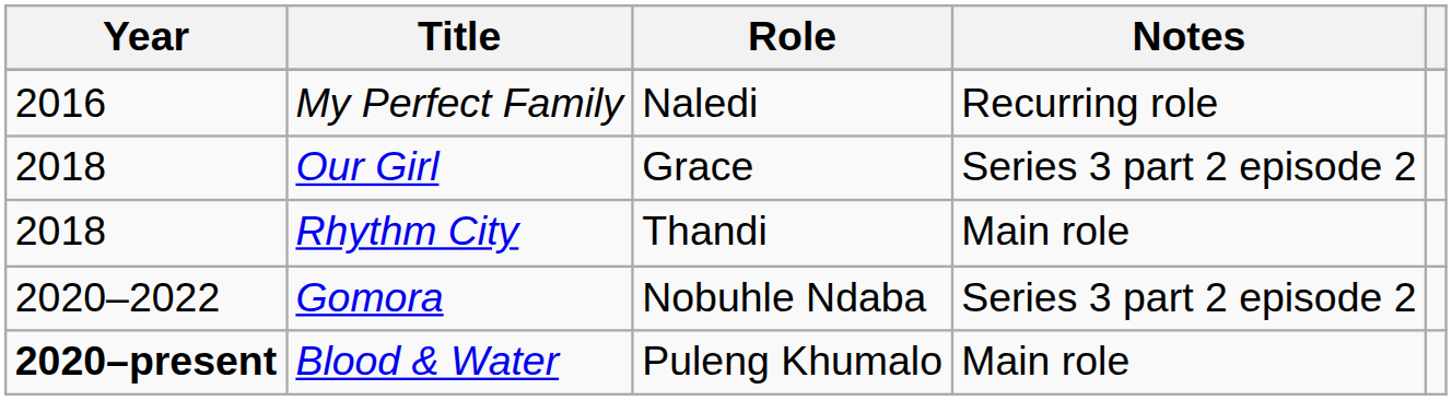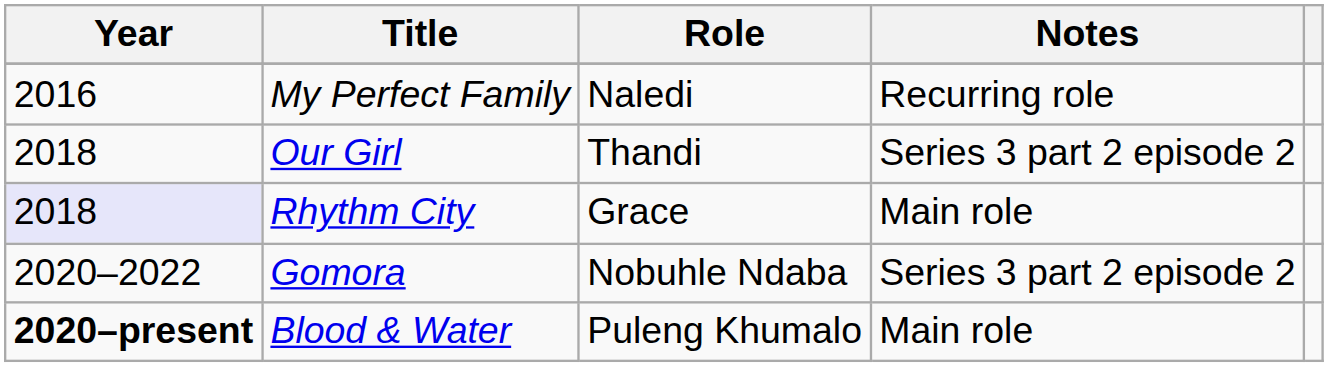 <table class="wikitable sortable">
 <tr>
 <th>Year</th>
 <th>Title</th>
 <th>Role</th>
 <th class="unsortable">Notes</th>
 <th></th>
 </tr>
 <tr>
 </tr>
 <tr>
 <td>2016</td>
 <td><em>My Perfect Family</em></td>
 <td>Naledi</td>
 <td>Recurring role</td>
 <td></td>
 </tr>
 <tr>
 <td>2018</td>
 <td><em><a href='#'>Our Girl</a></em></td>
-<td>Grace</td>
+<td>Thandi</td>
 <td>Series 3 part 2 episode 2</td>
 </tr>
 <tr>
-<td>2018</td>
+<td style="background: lavender;">2018</td>
 <td><em><a href='#'>Rhythm City</a></em></td>
-<td>Thandi</td>
+<td>Grace</td>
 <td>Main role</td>
 <td></td>
 </tr>
 <tr>
 <td>2020–2022</td>
 <td><em><a href='#'>Gomora</a></em></td>
 <td>Nobuhle Ndaba</td>
 <td>Series 3 part 2 episode 2</td>
 <td></td>
 </tr>
 <tr>
 <td><strong>2020–present</strong></td>
 <td><em><a href='#'>Blood & Water</a></em></td>
 <td>Puleng Khumalo</td>
 <td>Main role</td>
 <td></td>
 </tr>
 </table>
